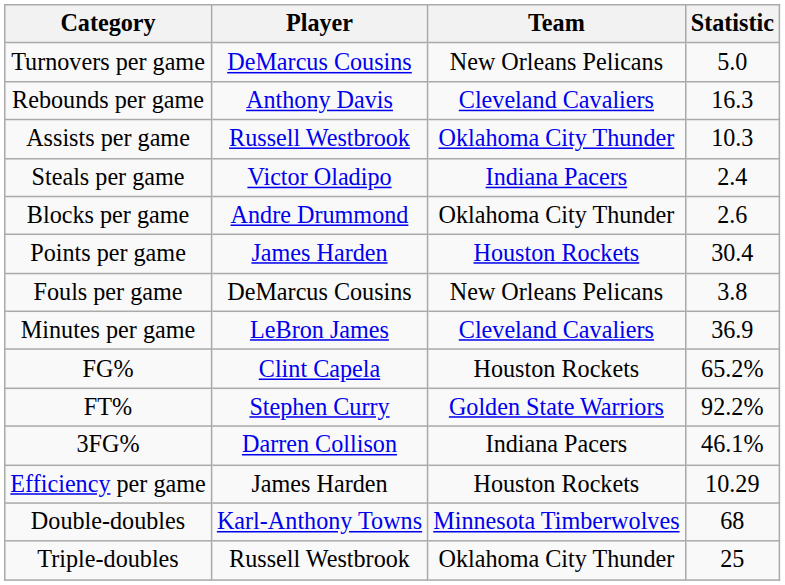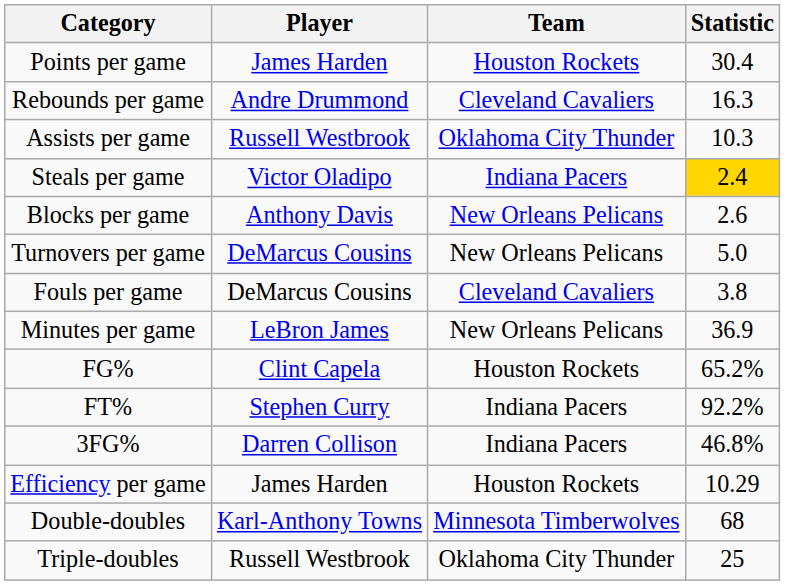 <table class="wikitable" style="text-align:center">
 <tr>
 <th>Category</th>
 <th>Player</th>
 <th>Team</th>
 <th>Statistic</th>
 </tr>
 <tr>
-<td>Turnovers per game</td>
-<td><a href='#'>DeMarcus Cousins</a></td>
-<td>New Orleans Pelicans</td>
-<td>5.0</td>
+<td>Points per game</td>
+<td><a href='#'>James Harden</a></td>
+<td><a href='#'>Houston Rockets</a></td>
+<td>30.4</td>
 </tr>
 <tr>
 <td>Rebounds per game</td>
-<td><a href='#'>Anthony Davis</a></td>
+<td><a href='#'>Andre Drummond</a></td>
 <td><a href='#'>Cleveland Cavaliers</a></td>
 <td>16.3</td>
 </tr>
 <tr>
 <td>Assists per game</td>
 <td><a href='#'>Russell Westbrook</a></td>
 <td><a href='#'>Oklahoma City Thunder</a></td>
 <td>10.3</td>
 </tr>
 <tr>
 <td>Steals per game</td>
 <td><a href='#'>Victor Oladipo</a></td>
 <td><a href='#'>Indiana Pacers</a></td>
-<td>2.4</td>
+<td style="background: gold;">2.4</td>
 </tr>
 <tr>
 <td>Blocks per game</td>
-<td><a href='#'>Andre Drummond</a></td>
-<td>Oklahoma City Thunder</td>
+<td><a href='#'>Anthony Davis</a></td>
+<td><a href='#'>New Orleans Pelicans</a></td>
 <td>2.6</td>
 </tr>
 <tr>
-<td>Points per game</td>
-<td><a href='#'>James Harden</a></td>
-<td><a href='#'>Houston Rockets</a></td>
-<td>30.4</td>
+<td>Turnovers per game</td>
+<td><a href='#'>DeMarcus Cousins</a></td>
+<td>New Orleans Pelicans</td>
+<td>5.0</td>
 </tr>
 <tr>
 <td>Fouls per game</td>
 <td>DeMarcus Cousins</td>
-<td>New Orleans Pelicans</td>
+<td><a href='#'>Cleveland Cavaliers</a></td>
 <td>3.8</td>
 </tr>
 <tr>
 <td>Minutes per game</td>
 <td><a href='#'>LeBron James</a></td>
-<td><a href='#'>Cleveland Cavaliers</a></td>
+<td>New Orleans Pelicans</td>
 <td>36.9</td>
 </tr>
 <tr>
 <td>FG%</td>
 <td><a href='#'>Clint Capela</a></td>
 <td>Houston Rockets</td>
 <td>65.2%</td>
 </tr>
 <tr>
 <td>FT%</td>
 <td><a href='#'>Stephen Curry</a></td>
-<td><a href='#'>Golden State Warriors</a></td>
+<td>Indiana Pacers</td>
 <td>92.2%</td>
 </tr>
 <tr>
 <td>3FG%</td>
 <td><a href='#'>Darren Collison</a></td>
 <td>Indiana Pacers</td>
-<td>46.1%</td>
+<td>46.8%</td>
 </tr>
 <tr>
 <td><a href='#'>Efficiency</a> per game</td>
 <td>James Harden</td>
 <td>Houston Rockets</td>
 <td>10.29</td>
 </tr>
 <tr>
 <td>Double-doubles</td>
 <td><a href='#'>Karl-Anthony Towns</a></td>
 <td><a href='#'>Minnesota Timberwolves</a></td>
 <td>68</td>
 </tr>
 <tr>
 <td>Triple-doubles</td>
 <td>Russell Westbrook</td>
 <td>Oklahoma City Thunder</td>
 <td>25</td>
 </tr>
 </table>
